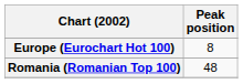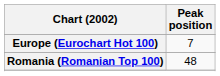 <table class="wikitable sortable plainrowheaders" style="text-align:center">
 <tr>
 <th>Chart (2002)</th>
 <th>Peak<br>position</th>
 </tr>
 <tr>
 </tr>
 <tr>
 </tr>
 <tr>
 </tr>
 <tr>
 </tr>
 <tr>
 </tr>
 <tr>
 </tr>
 <tr>
 <th scope="row">Europe (<a href='#'>Eurochart Hot 100</a>)</th>
-<td>8</td>
+<td>7</td>
 </tr>
 <tr>
 </tr>
 <tr>
 </tr>
 <tr>
 </tr>
 <tr>
 </tr>
 <tr>
 </tr>
 <tr>
 </tr>
 <tr>
 </tr>
 <tr>
 </tr>
 <tr>
 </tr>
 <tr>
 </tr>
 <tr>
 <th scope="row">Romania (<a href='#'>Romanian Top 100</a>)</th>
 <td>48</td>
 </tr>
 <tr>
 </tr>
 <tr>
 </tr>
 <tr>
 </tr>
 <tr>
 </tr>
 <tr>
 </tr>
 <tr>
 </tr>
 <tr>
 </tr>
 <tr>
 </tr>
 <tr>
 </tr>
 <tr>
 </tr>
 </table>
